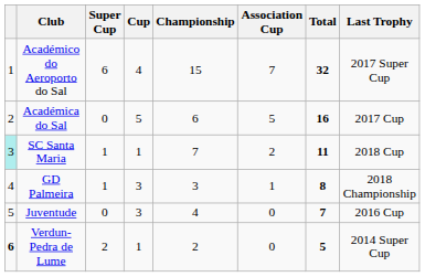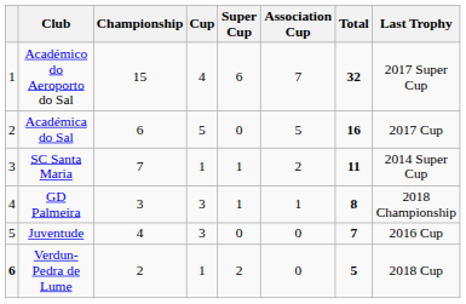 <table class="wikitable sortable" width=60%>
 <tr>
 <th></th>
 <th>Club</th>
+<th>Championship</th>
+<th>Cup</th>
 <th>Super Cup</th>
-<th>Cup</th>
-<th>Championship</th>
 <th>Association Cup</th>
 <th>Total</th>
 <th>Last Trophy</th>
 </tr>
 <tr align=center>
 <td>1</td>
 <td><a href='#'>Académico do Aeroporto</a> do Sal</td>
+<td>15</td>
+<td>4</td>
 <td>6</td>
-<td>4</td>
-<td>15</td>
 <td>7</td>
 <td><strong>32</strong></td>
 <td>2017 Super Cup</td>
 </tr>
 <tr align=center>
 <td>2</td>
 <td><a href='#'>Académica do Sal</a></td>
+<td>6</td>
+<td>5</td>
 <td>0</td>
-<td>5</td>
-<td>6</td>
 <td>5</td>
 <td><strong>16</strong></td>
 <td>2017 Cup</td>
 </tr>
 <tr align=center>
-<td style="background: paleturquoise;">3</td>
+<td>3</td>
 <td><a href='#'>SC Santa Maria</a></td>
+<td>7</td>
 <td>1</td>
 <td>1</td>
-<td>7</td>
 <td>2</td>
 <td><strong>11</strong></td>
-<td>2018 Cup</td>
+<td>2014 Super Cup</td>
 </tr>
 <tr align=center>
 <td>4</td>
 <td><a href='#'>GD Palmeira</a></td>
-<td>1</td>
 <td>3</td>
 <td>3</td>
+<td>1</td>
 <td>1</td>
 <td><strong>8</strong></td>
 <td>2018 Championship</td>
 </tr>
 <tr align=center>
 <td>5</td>
 <td><a href='#'>Juventude</a></td>
+<td>4</td>
+<td>3</td>
 <td>0</td>
-<td>3</td>
-<td>4</td>
 <td>0</td>
 <td><strong>7</strong></td>
 <td>2016 Cup</td>
 </tr>
 <tr align=center>
 <td><strong>6</strong></td>
 <td><a href='#'>Verdun-Pedra de Lume</a></td>
 <td>2</td>
 <td>1</td>
 <td>2</td>
 <td>0</td>
 <td><strong>5</strong></td>
-<td>2014 Super Cup</td>
+<td>2018 Cup</td>
 </tr>
 </table>
